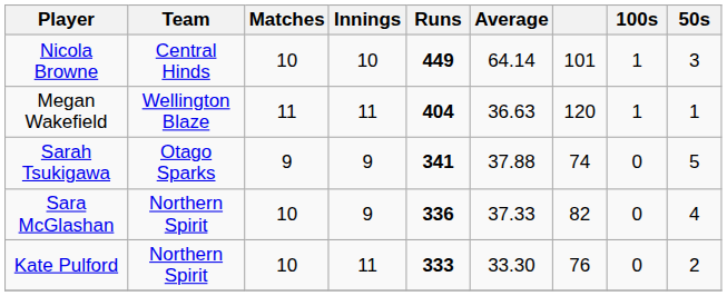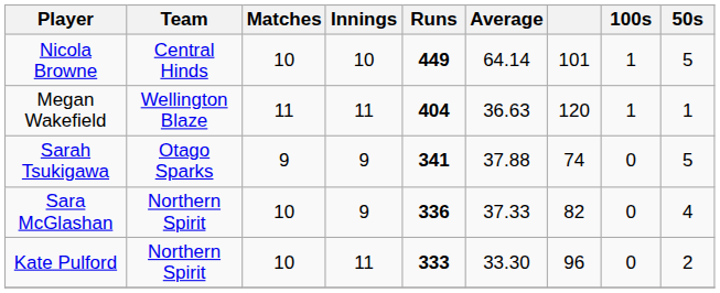 <table class="wikitable" style="text-align:center;">
 <tr>
 <th width=125>Player</th>
 <th width=125>Team</th>
 <th width=60>Matches</th>
 <th width=60>Innings</th>
 <th width=60>Runs</th>
 <th width=60>Average</th>
 <th width=60></th>
 <th width=60>100s</th>
 <th width=60>50s</th>
 </tr>
 <tr>
 <td><a href='#'>Nicola Browne</a></td>
 <td><a href='#'>Central Hinds</a></td>
 <td>10</td>
 <td>10</td>
 <td><strong>449</strong></td>
 <td>64.14</td>
 <td>101</td>
 <td>1</td>
-<td>3</td>
+<td>5</td>
 </tr>
 <tr>
 <td>Megan Wakefield</td>
 <td><a href='#'>Wellington Blaze</a></td>
 <td>11</td>
 <td>11</td>
 <td><strong>404</strong></td>
 <td>36.63</td>
 <td>120</td>
 <td>1</td>
 <td>1</td>
 </tr>
 <tr>
 <td><a href='#'>Sarah Tsukigawa</a></td>
 <td><a href='#'>Otago Sparks</a></td>
 <td>9</td>
 <td>9</td>
 <td><strong>341</strong></td>
 <td>37.88</td>
 <td>74</td>
 <td>0</td>
 <td>5</td>
 </tr>
 <tr>
 <td><a href='#'>Sara McGlashan</a></td>
 <td><a href='#'>Northern Spirit</a></td>
 <td>10</td>
 <td>9</td>
 <td><strong>336</strong></td>
 <td>37.33</td>
 <td>82</td>
 <td>0</td>
 <td>4</td>
 </tr>
 <tr>
 <td><a href='#'>Kate Pulford</a></td>
 <td><a href='#'>Northern Spirit</a></td>
 <td>10</td>
 <td>11</td>
 <td><strong>333</strong></td>
 <td>33.30</td>
-<td>76</td>
+<td>96</td>
 <td>0</td>
 <td>2</td>
 </tr>
 <tr>
 </tr>
 </table>
